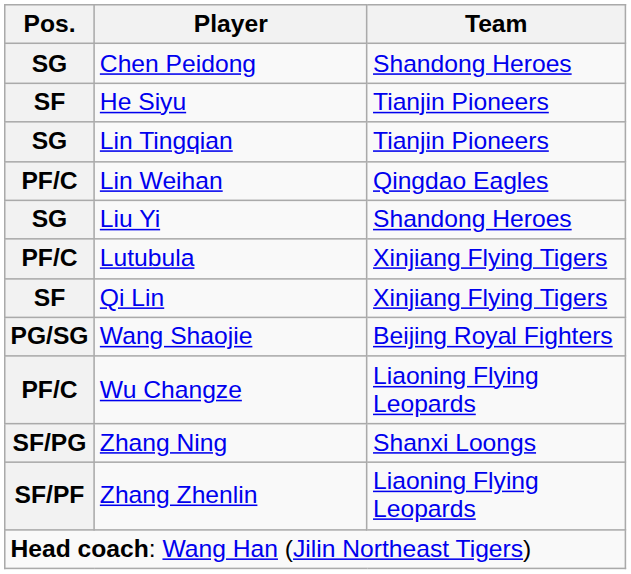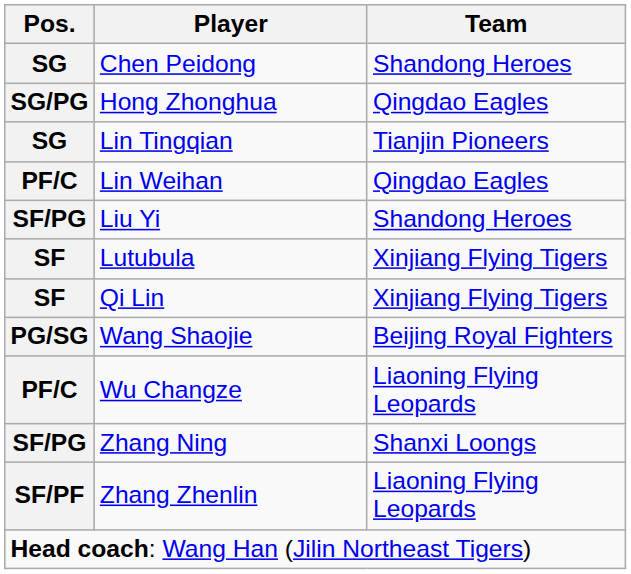 <table class="wikitable sortable">
 <tr>
 <th>Pos.</th>
 <th style="width:170px;">Player</th>
 <th width=160>Team</th>
 </tr>
 <tr>
 <th>SG</th>
 <td><a href='#'>Chen Peidong</a></td>
 <td><a href='#'>Shandong Heroes</a></td>
 </tr>
 <tr>
-<th>SF</th>
-<td><a href='#'>He Siyu</a></td>
-<td><a href='#'>Tianjin Pioneers</a></td>
+<th>SG/PG</th>
+<td><a href='#'>Hong Zhonghua</a></td>
+<td><a href='#'>Qingdao Eagles</a></td>
 </tr>
 <tr>
 <th>SG</th>
 <td><a href='#'>Lin Tingqian</a></td>
 <td><a href='#'>Tianjin Pioneers</a></td>
 </tr>
 <tr>
 <th>PF/C</th>
 <td><a href='#'>Lin Weihan</a></td>
 <td><a href='#'>Qingdao Eagles</a></td>
 </tr>
 <tr>
-<th>SG</th>
+<th>SF/PG</th>
 <td><a href='#'>Liu Yi</a></td>
 <td><a href='#'>Shandong Heroes</a></td>
 </tr>
 <tr>
-<th>PF/C</th>
+<th>SF</th>
 <td><a href='#'>Lutubula</a></td>
 <td><a href='#'>Xinjiang Flying Tigers</a></td>
 </tr>
 <tr>
 <th>SF</th>
 <td><a href='#'>Qi Lin</a></td>
 <td><a href='#'>Xinjiang Flying Tigers</a></td>
 </tr>
 <tr>
 <th>PG/SG</th>
 <td><a href='#'>Wang Shaojie</a></td>
 <td><a href='#'>Beijing Royal Fighters</a></td>
 </tr>
 <tr>
 <th>PF/C</th>
 <td><a href='#'>Wu Changze</a></td>
 <td><a href='#'>Liaoning Flying Leopards</a></td>
 </tr>
 <tr>
 <th>SF/PG</th>
 <td><a href='#'>Zhang Ning</a></td>
 <td><a href='#'>Shanxi Loongs</a></td>
 </tr>
 <tr>
 <th>SF/PF</th>
 <td><a href='#'>Zhang Zhenlin</a></td>
 <td><a href='#'>Liaoning Flying Leopards</a></td>
 </tr>
 <tr>
 <td colspan="3"><strong>Head coach</strong>: <a href='#'>Wang Han</a> (<a href='#'>Jilin Northeast Tigers</a>)</td>
 </tr>
 </table>
